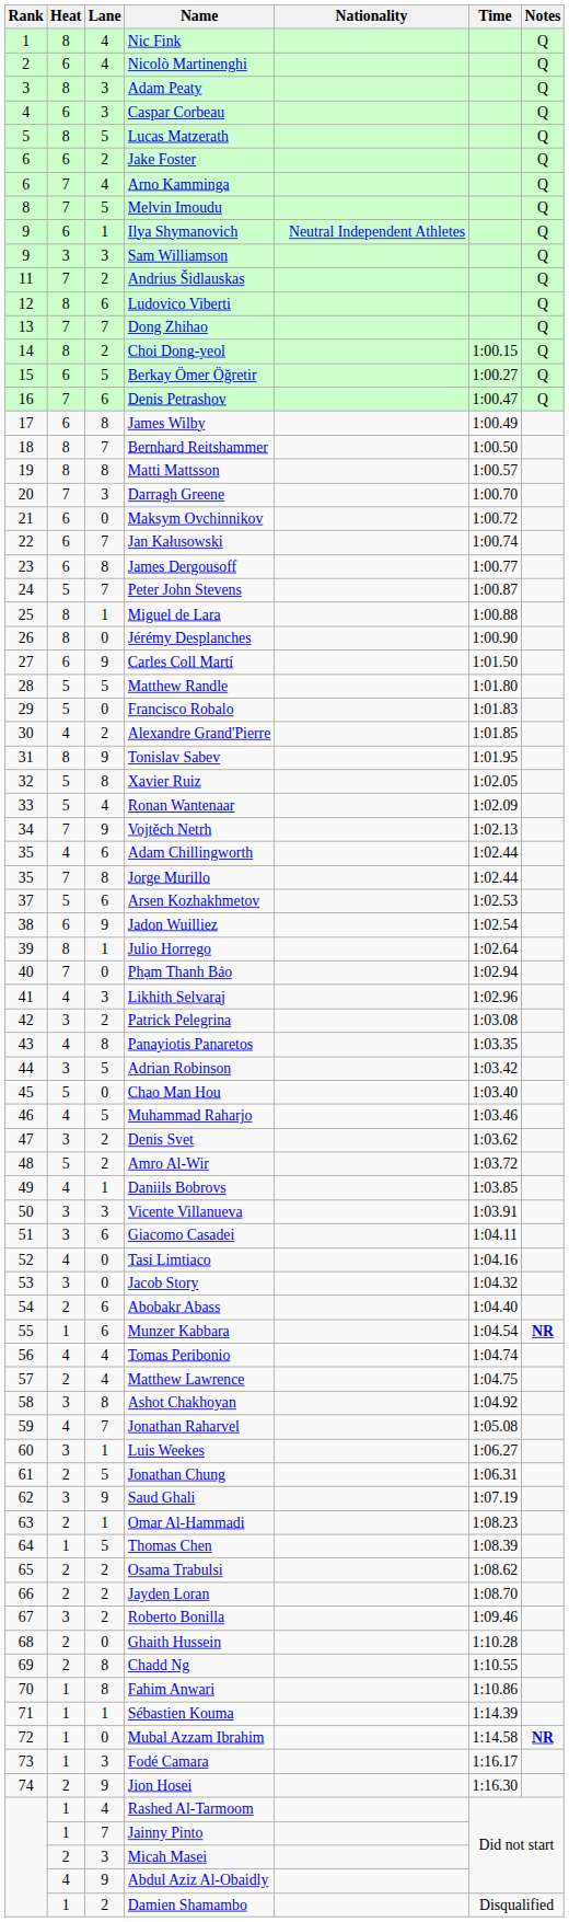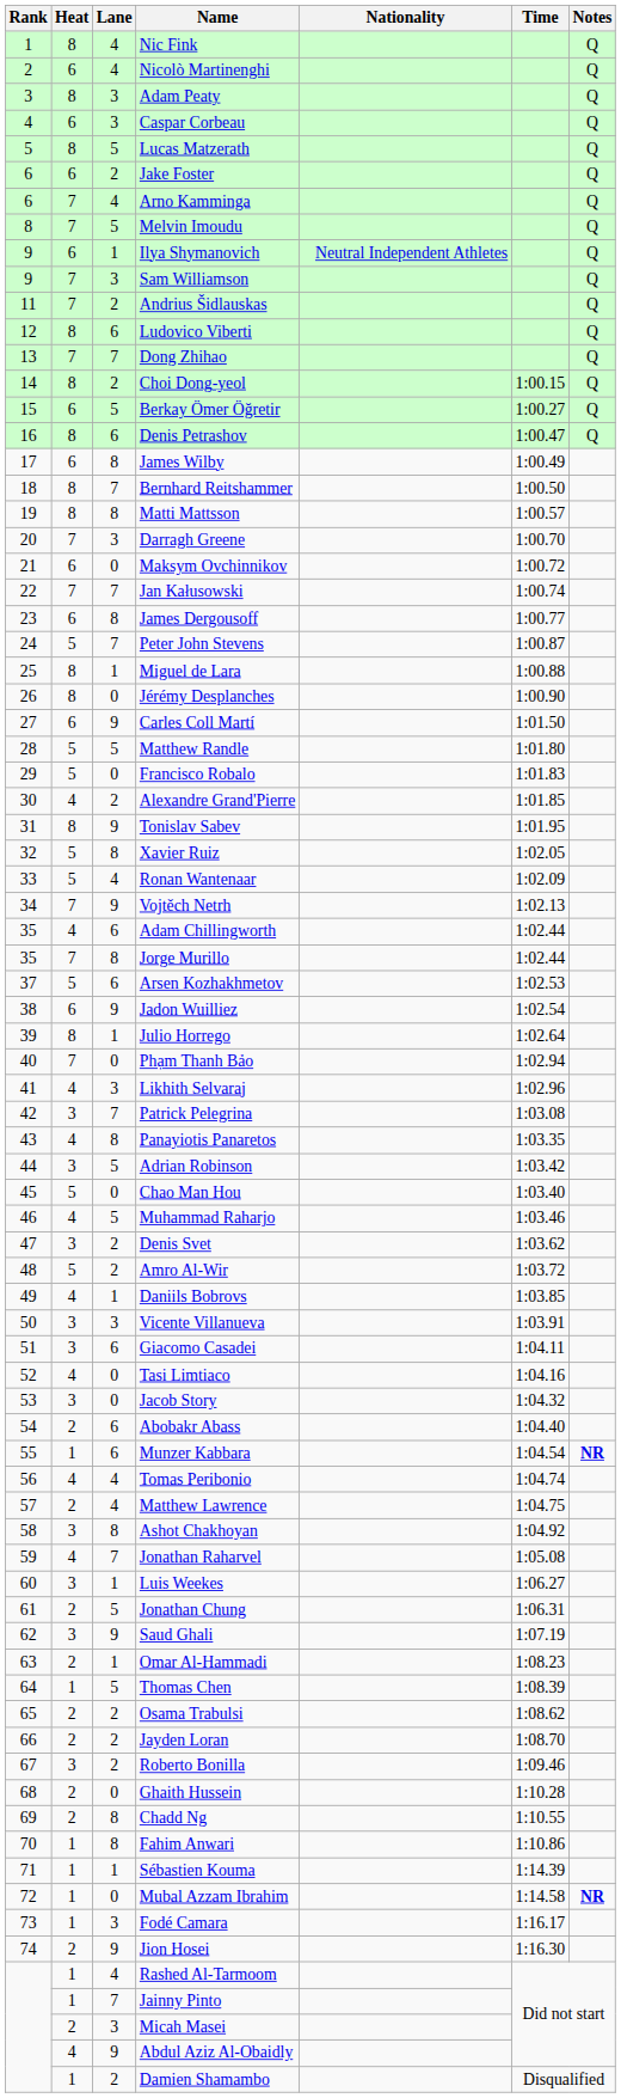 <table class="wikitable sortable" style="text-align:center">
 <tr>
 <th>Rank</th>
 <th>Heat</th>
 <th>Lane</th>
 <th>Name</th>
 <th>Nationality</th>
 <th>Time</th>
 <th>Notes</th>
 </tr>
 <tr bgcolor=ccffcc>
 <td>1</td>
 <td>8</td>
 <td>4</td>
 <td align=left><a href='#'>Nic Fink</a></td>
 <td align=left></td>
 <td></td>
 <td>Q</td>
 </tr>
 <tr bgcolor=ccffcc>
 <td>2</td>
 <td>6</td>
 <td>4</td>
 <td align=left><a href='#'>Nicolò Martinenghi</a></td>
 <td align=left></td>
 <td></td>
 <td>Q</td>
 </tr>
 <tr bgcolor=ccffcc>
 <td>3</td>
 <td>8</td>
 <td>3</td>
 <td align=left><a href='#'>Adam Peaty</a></td>
 <td align=left></td>
 <td></td>
 <td>Q</td>
 </tr>
 <tr bgcolor=ccffcc>
 <td>4</td>
 <td>6</td>
 <td>3</td>
 <td align=left><a href='#'>Caspar Corbeau</a></td>
 <td align=left></td>
 <td></td>
 <td>Q</td>
 </tr>
 <tr bgcolor=ccffcc>
 <td>5</td>
 <td>8</td>
 <td>5</td>
 <td align=left><a href='#'>Lucas Matzerath</a></td>
 <td align=left></td>
 <td></td>
 <td>Q</td>
 </tr>
 <tr bgcolor=ccffcc>
 <td>6</td>
 <td>6</td>
 <td>2</td>
 <td align=left><a href='#'>Jake Foster</a></td>
 <td align=left></td>
 <td></td>
 <td>Q</td>
 </tr>
 <tr bgcolor=ccffcc>
 <td>6</td>
 <td>7</td>
 <td>4</td>
 <td align=left><a href='#'>Arno Kamminga</a></td>
 <td align=left></td>
 <td></td>
 <td>Q</td>
 </tr>
 <tr bgcolor=ccffcc>
 <td>8</td>
 <td>7</td>
 <td>5</td>
 <td align=left><a href='#'>Melvin Imoudu</a></td>
 <td align=left></td>
 <td></td>
 <td>Q</td>
 </tr>
 <tr bgcolor=ccffcc>
 <td>9</td>
 <td>6</td>
 <td>1</td>
 <td align=left><a href='#'>Ilya Shymanovich</a></td>
 <td>   <a href='#'>Neutral Independent Athletes</a></td>
 <td></td>
 <td>Q</td>
 </tr>
 <tr bgcolor=ccffcc>
 <td>9</td>
-<td>3</td>
+<td>7</td>
 <td>3</td>
 <td align=left><a href='#'>Sam Williamson</a></td>
 <td align=left></td>
 <td></td>
 <td>Q</td>
 </tr>
 <tr bgcolor=ccffcc>
 <td>11</td>
 <td>7</td>
 <td>2</td>
 <td align=left><a href='#'>Andrius Šidlauskas</a></td>
 <td align=left></td>
 <td></td>
 <td>Q</td>
 </tr>
 <tr bgcolor=ccffcc>
 <td>12</td>
 <td>8</td>
 <td>6</td>
 <td align=left><a href='#'>Ludovico Viberti</a></td>
 <td align=left></td>
 <td></td>
 <td>Q</td>
 </tr>
 <tr bgcolor=ccffcc>
 <td>13</td>
 <td>7</td>
 <td>7</td>
 <td align=left><a href='#'>Dong Zhihao</a></td>
 <td align=left></td>
 <td></td>
 <td>Q</td>
 </tr>
 <tr bgcolor=ccffcc>
 <td>14</td>
 <td>8</td>
 <td>2</td>
 <td align=left><a href='#'>Choi Dong-yeol</a></td>
 <td align=left></td>
 <td>1:00.15</td>
 <td>Q</td>
 </tr>
 <tr bgcolor=ccffcc>
 <td>15</td>
 <td>6</td>
 <td>5</td>
 <td align=left><a href='#'>Berkay Ömer Öğretir</a></td>
 <td align=left></td>
 <td>1:00.27</td>
 <td>Q</td>
 </tr>
 <tr bgcolor=ccffcc>
 <td>16</td>
-<td>7</td>
+<td>8</td>
 <td>6</td>
 <td align=left><a href='#'>Denis Petrashov</a></td>
 <td align=left></td>
 <td>1:00.47</td>
 <td>Q</td>
 </tr>
 <tr>
 <td>17</td>
 <td>6</td>
 <td>8</td>
 <td align=left><a href='#'>James Wilby</a></td>
 <td align=left></td>
 <td>1:00.49</td>
 <td></td>
 </tr>
 <tr>
 <td>18</td>
 <td>8</td>
 <td>7</td>
 <td align=left><a href='#'>Bernhard Reitshammer</a></td>
 <td align=left></td>
 <td>1:00.50</td>
 <td></td>
 </tr>
 <tr>
 <td>19</td>
 <td>8</td>
 <td>8</td>
 <td align=left><a href='#'>Matti Mattsson</a></td>
 <td align=left></td>
 <td>1:00.57</td>
 <td></td>
 </tr>
 <tr>
 <td>20</td>
 <td>7</td>
 <td>3</td>
 <td align=left><a href='#'>Darragh Greene</a></td>
 <td align=left></td>
 <td>1:00.70</td>
 <td></td>
 </tr>
 <tr>
 <td>21</td>
 <td>6</td>
 <td>0</td>
 <td align=left><a href='#'>Maksym Ovchinnikov</a></td>
 <td align=left></td>
 <td>1:00.72</td>
 <td></td>
 </tr>
 <tr>
 <td>22</td>
-<td>6</td>
+<td>7</td>
 <td>7</td>
 <td align=left><a href='#'>Jan Kałusowski</a></td>
 <td align=left></td>
 <td>1:00.74</td>
 <td></td>
 </tr>
 <tr>
 <td>23</td>
 <td>6</td>
 <td>8</td>
 <td align=left><a href='#'>James Dergousoff</a></td>
 <td align=left></td>
 <td>1:00.77</td>
 <td></td>
 </tr>
 <tr>
 <td>24</td>
 <td>5</td>
 <td>7</td>
 <td align=left><a href='#'>Peter John Stevens</a></td>
 <td align=left></td>
 <td>1:00.87</td>
 <td></td>
 </tr>
 <tr>
 <td>25</td>
 <td>8</td>
 <td>1</td>
 <td align=left><a href='#'>Miguel de Lara</a></td>
 <td align=left></td>
 <td>1:00.88</td>
 <td></td>
 </tr>
 <tr>
 <td>26</td>
 <td>8</td>
 <td>0</td>
 <td align=left><a href='#'>Jérémy Desplanches</a></td>
 <td align=left></td>
 <td>1:00.90</td>
 <td></td>
 </tr>
 <tr>
 <td>27</td>
 <td>6</td>
 <td>9</td>
 <td align=left><a href='#'>Carles Coll Martí</a></td>
 <td align=left></td>
 <td>1:01.50</td>
 <td></td>
 </tr>
 <tr>
 <td>28</td>
 <td>5</td>
 <td>5</td>
 <td align=left><a href='#'>Matthew Randle</a></td>
 <td align=left></td>
 <td>1:01.80</td>
 <td></td>
 </tr>
 <tr>
 <td>29</td>
 <td>5</td>
 <td>0</td>
 <td align=left><a href='#'>Francisco Robalo</a></td>
 <td align=left></td>
 <td>1:01.83</td>
 <td></td>
 </tr>
 <tr>
 <td>30</td>
 <td>4</td>
 <td>2</td>
 <td align=left><a href='#'>Alexandre Grand'Pierre</a></td>
 <td align=left></td>
 <td>1:01.85</td>
 <td></td>
 </tr>
 <tr>
 <td>31</td>
 <td>8</td>
 <td>9</td>
 <td align=left><a href='#'>Tonislav Sabev</a></td>
 <td align=left></td>
 <td>1:01.95</td>
 <td></td>
 </tr>
 <tr>
 <td>32</td>
 <td>5</td>
 <td>8</td>
 <td align=left><a href='#'>Xavier Ruiz</a></td>
 <td align=left></td>
 <td>1:02.05</td>
 <td></td>
 </tr>
 <tr>
 <td>33</td>
 <td>5</td>
 <td>4</td>
 <td align=left><a href='#'>Ronan Wantenaar</a></td>
 <td align=left></td>
 <td>1:02.09</td>
 <td></td>
 </tr>
 <tr>
 <td>34</td>
 <td>7</td>
 <td>9</td>
 <td align=left><a href='#'>Vojtěch Netrh</a></td>
 <td align=left></td>
 <td>1:02.13</td>
 <td></td>
 </tr>
 <tr>
 <td>35</td>
 <td>4</td>
 <td>6</td>
 <td align=left><a href='#'>Adam Chillingworth</a></td>
 <td align=left></td>
 <td>1:02.44</td>
 <td></td>
 </tr>
 <tr>
 <td>35</td>
 <td>7</td>
 <td>8</td>
 <td align=left><a href='#'>Jorge Murillo</a></td>
 <td align=left></td>
 <td>1:02.44</td>
 <td></td>
 </tr>
 <tr>
 <td>37</td>
 <td>5</td>
 <td>6</td>
 <td align=left><a href='#'>Arsen Kozhakhmetov</a></td>
 <td align=left></td>
 <td>1:02.53</td>
 <td></td>
 </tr>
 <tr>
 <td>38</td>
 <td>6</td>
 <td>9</td>
 <td align=left><a href='#'>Jadon Wuilliez</a></td>
 <td align=left></td>
 <td>1:02.54</td>
 <td></td>
 </tr>
 <tr>
 <td>39</td>
 <td>8</td>
 <td>1</td>
 <td align=left><a href='#'>Julio Horrego</a></td>
 <td align=left></td>
 <td>1:02.64</td>
 <td></td>
 </tr>
 <tr>
 <td>40</td>
 <td>7</td>
 <td>0</td>
 <td align=left><a href='#'>Phạm Thanh Bảo</a></td>
 <td align=left></td>
 <td>1:02.94</td>
 <td></td>
 </tr>
 <tr>
 <td>41</td>
 <td>4</td>
 <td>3</td>
 <td align=left><a href='#'>Likhith Selvaraj</a></td>
 <td align=left></td>
 <td>1:02.96</td>
 <td></td>
 </tr>
 <tr>
 <td>42</td>
 <td>3</td>
-<td>2</td>
+<td>7</td>
 <td align=left><a href='#'>Patrick Pelegrina</a></td>
 <td align=left></td>
 <td>1:03.08</td>
 <td></td>
 </tr>
 <tr>
 <td>43</td>
 <td>4</td>
 <td>8</td>
 <td align=left><a href='#'>Panayiotis Panaretos</a></td>
 <td align=left></td>
 <td>1:03.35</td>
 <td></td>
 </tr>
 <tr>
 <td>44</td>
 <td>3</td>
 <td>5</td>
 <td align=left><a href='#'>Adrian Robinson</a></td>
 <td align=left></td>
 <td>1:03.42</td>
 <td></td>
 </tr>
 <tr>
 <td>45</td>
 <td>5</td>
 <td>0</td>
 <td align=left><a href='#'>Chao Man Hou</a></td>
 <td align=left></td>
 <td>1:03.40</td>
 <td></td>
 </tr>
 <tr>
 <td>46</td>
 <td>4</td>
 <td>5</td>
 <td align=left><a href='#'>Muhammad Raharjo</a></td>
 <td align=left></td>
 <td>1:03.46</td>
 <td></td>
 </tr>
 <tr>
 <td>47</td>
 <td>3</td>
 <td>2</td>
 <td align=left><a href='#'>Denis Svet</a></td>
 <td align=left></td>
 <td>1:03.62</td>
 <td></td>
 </tr>
 <tr>
 <td>48</td>
 <td>5</td>
 <td>2</td>
 <td align=left><a href='#'>Amro Al-Wir</a></td>
 <td align=left></td>
 <td>1:03.72</td>
 <td></td>
 </tr>
 <tr>
 <td>49</td>
 <td>4</td>
 <td>1</td>
 <td align=left><a href='#'>Daniils Bobrovs</a></td>
 <td align=left></td>
 <td>1:03.85</td>
 <td></td>
 </tr>
 <tr>
 <td>50</td>
 <td>3</td>
 <td>3</td>
 <td align=left><a href='#'>Vicente Villanueva</a></td>
 <td align=left></td>
 <td>1:03.91</td>
 <td></td>
 </tr>
 <tr>
 <td>51</td>
 <td>3</td>
 <td>6</td>
 <td align=left><a href='#'>Giacomo Casadei</a></td>
 <td align=left></td>
 <td>1:04.11</td>
 <td></td>
 </tr>
 <tr>
 <td>52</td>
 <td>4</td>
 <td>0</td>
 <td align=left><a href='#'>Tasi Limtiaco</a></td>
 <td align=left></td>
 <td>1:04.16</td>
 <td></td>
 </tr>
 <tr>
 <td>53</td>
 <td>3</td>
 <td>0</td>
 <td align=left><a href='#'>Jacob Story</a></td>
 <td align=left></td>
 <td>1:04.32</td>
 <td></td>
 </tr>
 <tr>
 <td>54</td>
 <td>2</td>
 <td>6</td>
 <td align=left><a href='#'>Abobakr Abass</a></td>
 <td align=left></td>
 <td>1:04.40</td>
 <td></td>
 </tr>
 <tr>
 <td>55</td>
 <td>1</td>
 <td>6</td>
 <td align=left><a href='#'>Munzer Kabbara</a></td>
 <td align=left></td>
 <td>1:04.54</td>
 <td><strong><a href='#'>NR</a></strong></td>
 </tr>
 <tr>
 <td>56</td>
 <td>4</td>
 <td>4</td>
 <td align=left><a href='#'>Tomas Peribonio</a></td>
 <td align=left></td>
 <td>1:04.74</td>
 <td></td>
 </tr>
 <tr>
 <td>57</td>
 <td>2</td>
 <td>4</td>
 <td align=left><a href='#'>Matthew Lawrence</a></td>
 <td align=left></td>
 <td>1:04.75</td>
 <td></td>
 </tr>
 <tr>
 <td>58</td>
 <td>3</td>
 <td>8</td>
 <td align=left><a href='#'>Ashot Chakhoyan</a></td>
 <td align=left></td>
 <td>1:04.92</td>
 <td></td>
 </tr>
 <tr>
 <td>59</td>
 <td>4</td>
 <td>7</td>
 <td align=left><a href='#'>Jonathan Raharvel</a></td>
 <td align=left></td>
 <td>1:05.08</td>
 <td></td>
 </tr>
 <tr>
 <td>60</td>
 <td>3</td>
 <td>1</td>
 <td align=left><a href='#'>Luis Weekes</a></td>
 <td align=left></td>
 <td>1:06.27</td>
 <td></td>
 </tr>
 <tr>
 <td>61</td>
 <td>2</td>
 <td>5</td>
 <td align=left><a href='#'>Jonathan Chung</a></td>
 <td align=left></td>
 <td>1:06.31</td>
 <td></td>
 </tr>
 <tr>
 <td>62</td>
 <td>3</td>
 <td>9</td>
 <td align=left><a href='#'>Saud Ghali</a></td>
 <td align=left></td>
 <td>1:07.19</td>
 <td></td>
 </tr>
 <tr>
 <td>63</td>
 <td>2</td>
 <td>1</td>
 <td align=left><a href='#'>Omar Al-Hammadi</a></td>
 <td align=left></td>
 <td>1:08.23</td>
 <td></td>
 </tr>
 <tr>
 <td>64</td>
 <td>1</td>
 <td>5</td>
 <td align=left><a href='#'>Thomas Chen</a></td>
 <td align=left></td>
 <td>1:08.39</td>
 <td></td>
 </tr>
 <tr>
 <td>65</td>
 <td>2</td>
 <td>2</td>
 <td align=left><a href='#'>Osama Trabulsi</a></td>
 <td align=left></td>
 <td>1:08.62</td>
 <td></td>
 </tr>
 <tr>
 <td>66</td>
 <td>2</td>
 <td>2</td>
 <td align=left><a href='#'>Jayden Loran</a></td>
 <td align=left></td>
 <td>1:08.70</td>
 <td></td>
 </tr>
 <tr>
 <td>67</td>
 <td>3</td>
 <td>2</td>
 <td align=left><a href='#'>Roberto Bonilla</a></td>
 <td align=left></td>
 <td>1:09.46</td>
 <td></td>
 </tr>
 <tr>
 <td>68</td>
 <td>2</td>
 <td>0</td>
 <td align=left><a href='#'>Ghaith Hussein</a></td>
 <td align=left></td>
 <td>1:10.28</td>
 <td></td>
 </tr>
 <tr>
 <td>69</td>
 <td>2</td>
 <td>8</td>
 <td align=left><a href='#'>Chadd Ng</a></td>
 <td align=left></td>
 <td>1:10.55</td>
 <td></td>
 </tr>
 <tr>
 <td>70</td>
 <td>1</td>
 <td>8</td>
 <td align=left><a href='#'>Fahim Anwari</a></td>
 <td align=left></td>
 <td>1:10.86</td>
 <td></td>
 </tr>
 <tr>
 <td>71</td>
 <td>1</td>
 <td>1</td>
 <td align=left><a href='#'>Sébastien Kouma</a></td>
 <td align=left></td>
 <td>1:14.39</td>
 <td></td>
 </tr>
 <tr>
 <td>72</td>
 <td>1</td>
 <td>0</td>
 <td align=left><a href='#'>Mubal Azzam Ibrahim</a></td>
 <td align=left></td>
 <td>1:14.58</td>
 <td><strong><a href='#'>NR</a></strong></td>
 </tr>
 <tr>
 <td>73</td>
 <td>1</td>
 <td>3</td>
 <td align=left><a href='#'>Fodé Camara</a></td>
 <td align=left></td>
 <td>1:16.17</td>
 <td></td>
 </tr>
 <tr>
 <td>74</td>
 <td>2</td>
 <td>9</td>
 <td align=left><a href='#'>Jion Hosei</a></td>
 <td align=left></td>
 <td>1:16.30</td>
 <td></td>
 </tr>
 <tr>
 <td rowspan=5></td>
 <td>1</td>
 <td>4</td>
 <td align=left><a href='#'>Rashed Al-Tarmoom</a></td>
 <td align=left></td>
 <td rowspan=4 colspan=2>Did not start</td>
 </tr>
 <tr>
 <td>1</td>
 <td>7</td>
 <td align=left><a href='#'>Jainny Pinto</a></td>
 <td align=left></td>
 </tr>
 <tr>
 <td>2</td>
 <td>3</td>
 <td align=left><a href='#'>Micah Masei</a></td>
 <td align=left></td>
 </tr>
 <tr>
 <td>4</td>
 <td>9</td>
 <td align=left><a href='#'>Abdul Aziz Al-Obaidly</a></td>
 <td align=left></td>
 </tr>
 <tr>
 <td>1</td>
 <td>2</td>
 <td align=left><a href='#'>Damien Shamambo</a></td>
 <td align=left></td>
 <td colspan=2>Disqualified</td>
 </tr>
 </table>
